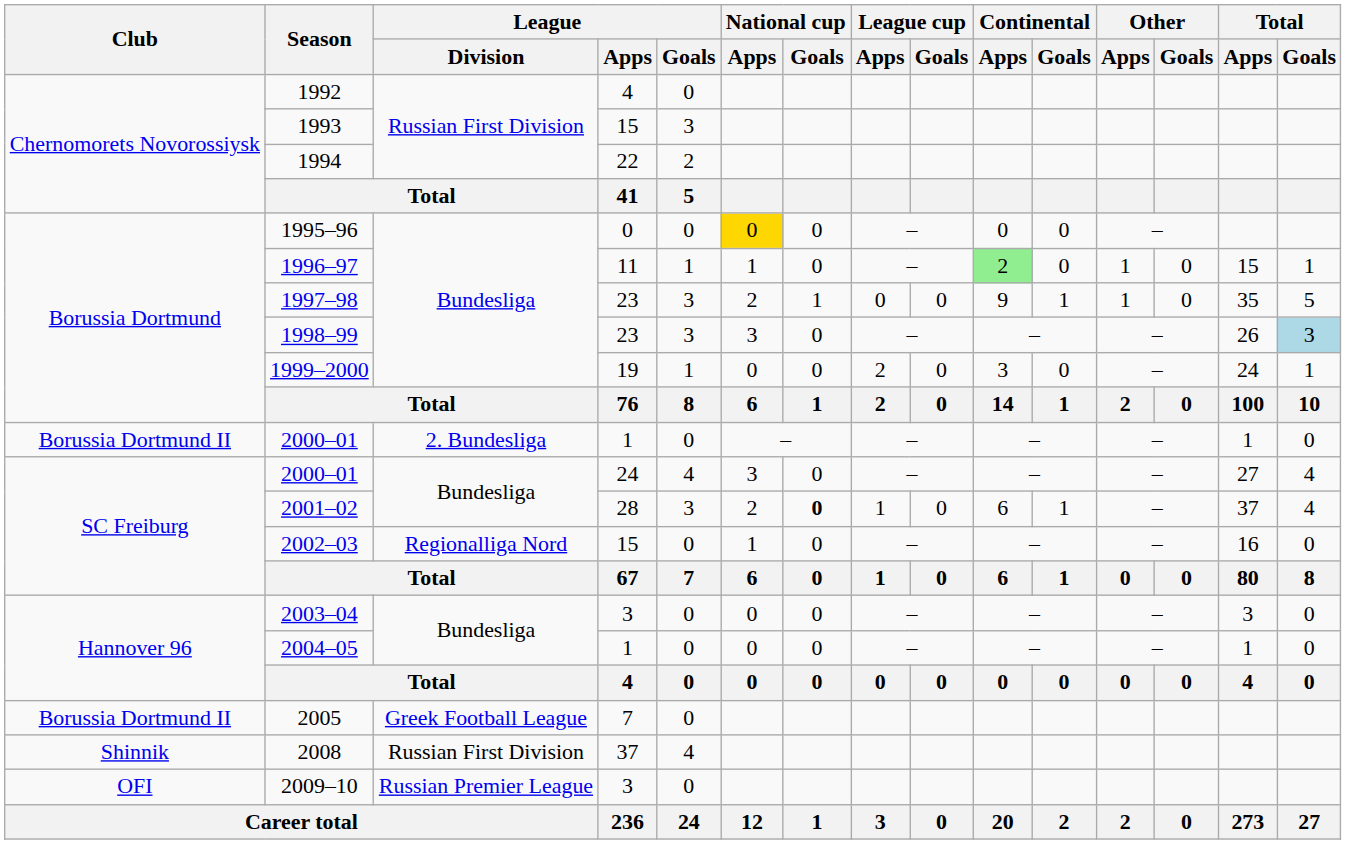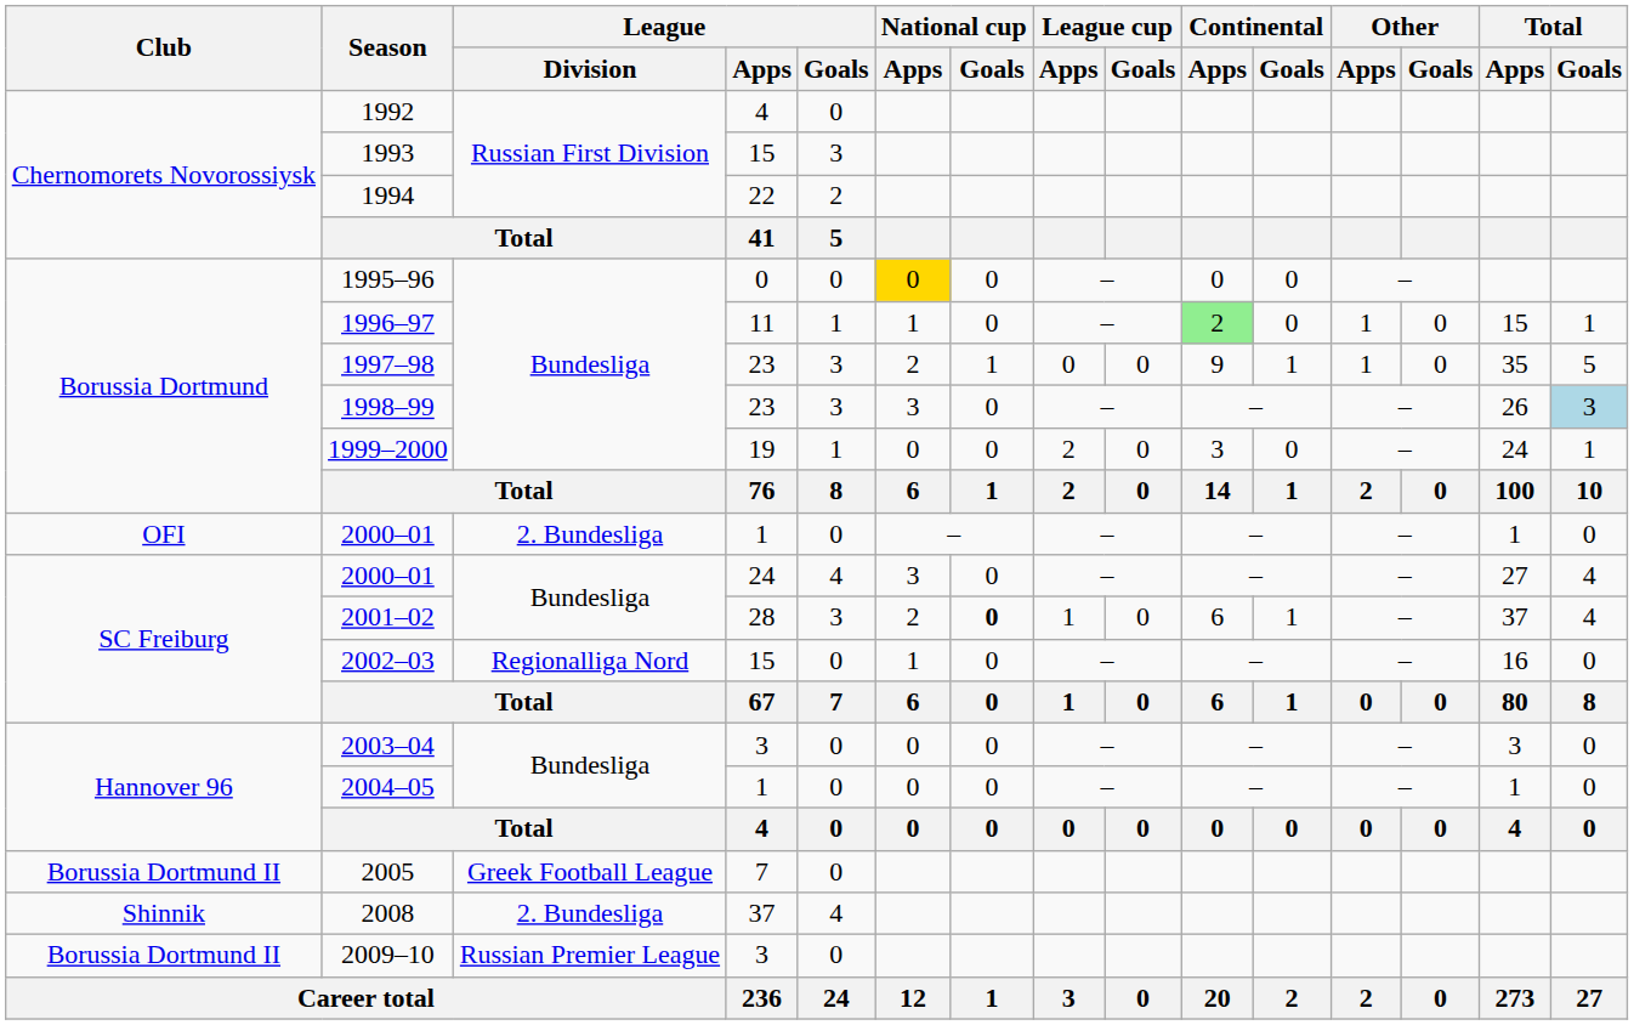 <table class="wikitable" style="text-align: center">
 <tr>
 <th rowspan="2">Club</th>
 <th rowspan="2">Season</th>
 <th colspan="3">League</th>
 <th colspan="2">National cup</th>
 <th colspan="2">League cup</th>
 <th colspan="2">Continental</th>
 <th colspan="2">Other</th>
 <th colspan="2">Total</th>
 </tr>
 <tr>
 <th>Division</th>
 <th>Apps</th>
 <th>Goals</th>
 <th>Apps</th>
 <th>Goals</th>
 <th>Apps</th>
 <th>Goals</th>
 <th>Apps</th>
 <th>Goals</th>
 <th>Apps</th>
 <th>Goals</th>
 <th>Apps</th>
 <th>Goals</th>
 </tr>
 <tr>
 <td rowspan="4"><a href='#'>Chernomorets Novorossiysk</a></td>
 <td>1992</td>
 <td rowspan="3"><a href='#'>Russian First Division</a></td>
 <td>4</td>
 <td>0</td>
 <td></td>
 <td></td>
 <td></td>
 <td></td>
 <td></td>
 <td></td>
 <td></td>
 <td></td>
 <td></td>
 <td></td>
 </tr>
 <tr>
 <td>1993</td>
 <td>15</td>
 <td>3</td>
 <td></td>
 <td></td>
 <td></td>
 <td></td>
 <td></td>
 <td></td>
 <td></td>
 <td></td>
 <td></td>
 <td></td>
 </tr>
 <tr>
 <td>1994</td>
 <td>22</td>
 <td>2</td>
 <td></td>
 <td></td>
 <td></td>
 <td></td>
 <td></td>
 <td></td>
 <td></td>
 <td></td>
 <td></td>
 <td></td>
 </tr>
 <tr>
 <th colspan="2">Total</th>
 <th>41</th>
 <th>5</th>
 <th></th>
 <th></th>
 <th></th>
 <th></th>
 <th></th>
 <th></th>
 <th></th>
 <th></th>
 <th></th>
 <th></th>
 </tr>
 <tr>
 <td rowspan="6"><a href='#'>Borussia Dortmund</a></td>
 <td>1995–96</td>
 <td rowspan="5"><a href='#'>Bundesliga</a></td>
 <td>0</td>
 <td>0</td>
 <td style="background: gold;">0</td>
 <td>0</td>
 <td colspan="2">–</td>
 <td>0</td>
 <td>0</td>
 <td colspan="2">–</td>
 <td></td>
 <td></td>
 </tr>
 <tr>
 <td><a href='#'>1996–97</a></td>
 <td>11</td>
 <td>1</td>
 <td>1</td>
 <td>0</td>
 <td colspan="2">–</td>
 <td style="background: lightgreen;">2</td>
 <td>0</td>
 <td>1</td>
 <td>0</td>
 <td>15</td>
 <td>1</td>
 </tr>
 <tr>
 <td><a href='#'>1997–98</a></td>
 <td>23</td>
 <td>3</td>
 <td>2</td>
 <td>1</td>
 <td>0</td>
 <td>0</td>
 <td>9</td>
 <td>1</td>
 <td>1</td>
 <td>0</td>
 <td>35</td>
 <td>5</td>
 </tr>
 <tr>
 <td><a href='#'>1998–99</a></td>
 <td>23</td>
 <td>3</td>
 <td>3</td>
 <td>0</td>
 <td colspan="2">–</td>
 <td colspan="2">–</td>
 <td colspan="2">–</td>
 <td>26</td>
 <td style="background: lightblue;">3</td>
 </tr>
 <tr>
 <td><a href='#'>1999–2000</a></td>
 <td>19</td>
 <td>1</td>
 <td>0</td>
 <td>0</td>
 <td>2</td>
 <td>0</td>
 <td>3</td>
 <td>0</td>
 <td colspan="2">–</td>
 <td>24</td>
 <td>1</td>
 </tr>
 <tr>
 <th colspan="2">Total</th>
 <th>76</th>
 <th>8</th>
 <th>6</th>
 <th>1</th>
 <th>2</th>
 <th>0</th>
 <th>14</th>
 <th>1</th>
 <th>2</th>
 <th>0</th>
 <th>100</th>
 <th>10</th>
 </tr>
 <tr>
-<td><a href='#'>Borussia Dortmund II</a></td>
+<td><a href='#'>OFI</a></td>
 <td><a href='#'>2000–01</a></td>
 <td><a href='#'>2. Bundesliga</a></td>
 <td>1</td>
 <td>0</td>
 <td colspan="2">–</td>
 <td colspan="2">–</td>
 <td colspan="2">–</td>
 <td colspan="2">–</td>
 <td>1</td>
 <td>0</td>
 </tr>
 <tr>
 <td rowspan="4"><a href='#'>SC Freiburg</a></td>
 <td><a href='#'>2000–01</a></td>
 <td rowspan="2">Bundesliga</td>
 <td>24</td>
 <td>4</td>
 <td>3</td>
 <td>0</td>
 <td colspan="2">–</td>
 <td colspan="2">–</td>
 <td colspan="2">–</td>
 <td>27</td>
 <td>4</td>
 </tr>
 <tr>
 <td><a href='#'>2001–02</a></td>
 <td>28</td>
 <td>3</td>
 <td>2</td>
 <td><strong>0</strong></td>
 <td>1</td>
 <td>0</td>
 <td>6</td>
 <td>1</td>
 <td colspan="2">–</td>
 <td>37</td>
 <td>4</td>
 </tr>
 <tr>
 <td><a href='#'>2002–03</a></td>
 <td><a href='#'>Regionalliga Nord</a></td>
 <td>15</td>
 <td>0</td>
 <td>1</td>
 <td>0</td>
 <td colspan="2">–</td>
 <td colspan="2">–</td>
 <td colspan="2">–</td>
 <td>16</td>
 <td>0</td>
 </tr>
 <tr>
 <th colspan="2">Total</th>
 <th>67</th>
 <th>7</th>
 <th>6</th>
 <th>0</th>
 <th>1</th>
 <th>0</th>
 <th>6</th>
 <th>1</th>
 <th>0</th>
 <th>0</th>
 <th>80</th>
 <th>8</th>
 </tr>
 <tr>
 <td rowspan="3"><a href='#'>Hannover 96</a></td>
 <td><a href='#'>2003–04</a></td>
 <td rowspan="2">Bundesliga</td>
 <td>3</td>
 <td>0</td>
 <td>0</td>
 <td>0</td>
 <td colspan="2">–</td>
 <td colspan="2">–</td>
 <td colspan="2">–</td>
 <td>3</td>
 <td>0</td>
 </tr>
 <tr>
 <td><a href='#'>2004–05</a></td>
 <td>1</td>
 <td>0</td>
 <td>0</td>
 <td>0</td>
 <td colspan="2">–</td>
 <td colspan="2">–</td>
 <td colspan="2">–</td>
 <td>1</td>
 <td>0</td>
 </tr>
 <tr>
 <th colspan="2">Total</th>
 <th>4</th>
 <th>0</th>
 <th>0</th>
 <th>0</th>
 <th>0</th>
 <th>0</th>
 <th>0</th>
 <th>0</th>
 <th>0</th>
 <th>0</th>
 <th>4</th>
 <th>0</th>
 </tr>
 <tr>
 <td><a href='#'>Borussia Dortmund II</a></td>
 <td>2005</td>
 <td><a href='#'>Greek Football League</a></td>
 <td>7</td>
 <td>0</td>
 <td></td>
 <td></td>
 <td></td>
 <td></td>
 <td></td>
 <td></td>
 <td></td>
 <td></td>
 <td></td>
 <td></td>
 </tr>
 <tr>
 <td><a href='#'>Shinnik</a></td>
 <td>2008</td>
-<td>Russian First Division</td>
+<td><a href='#'>2. Bundesliga</a></td>
 <td>37</td>
 <td>4</td>
 <td></td>
 <td></td>
 <td></td>
 <td></td>
 <td></td>
 <td></td>
 <td></td>
 <td></td>
 <td></td>
 <td></td>
 </tr>
 <tr>
-<td><a href='#'>OFI</a></td>
+<td><a href='#'>Borussia Dortmund II</a></td>
 <td>2009–10</td>
 <td><a href='#'>Russian Premier League</a></td>
 <td>3</td>
 <td>0</td>
 <td></td>
 <td></td>
 <td></td>
 <td></td>
 <td></td>
 <td></td>
 <td></td>
 <td></td>
 <td></td>
 <td></td>
 </tr>
 <tr>
 <th colspan="3">Career total</th>
 <th>236</th>
 <th>24</th>
 <th>12</th>
 <th>1</th>
 <th>3</th>
 <th>0</th>
 <th>20</th>
 <th>2</th>
 <th>2</th>
 <th>0</th>
 <th>273</th>
 <th>27</th>
 </tr>
 </table>
